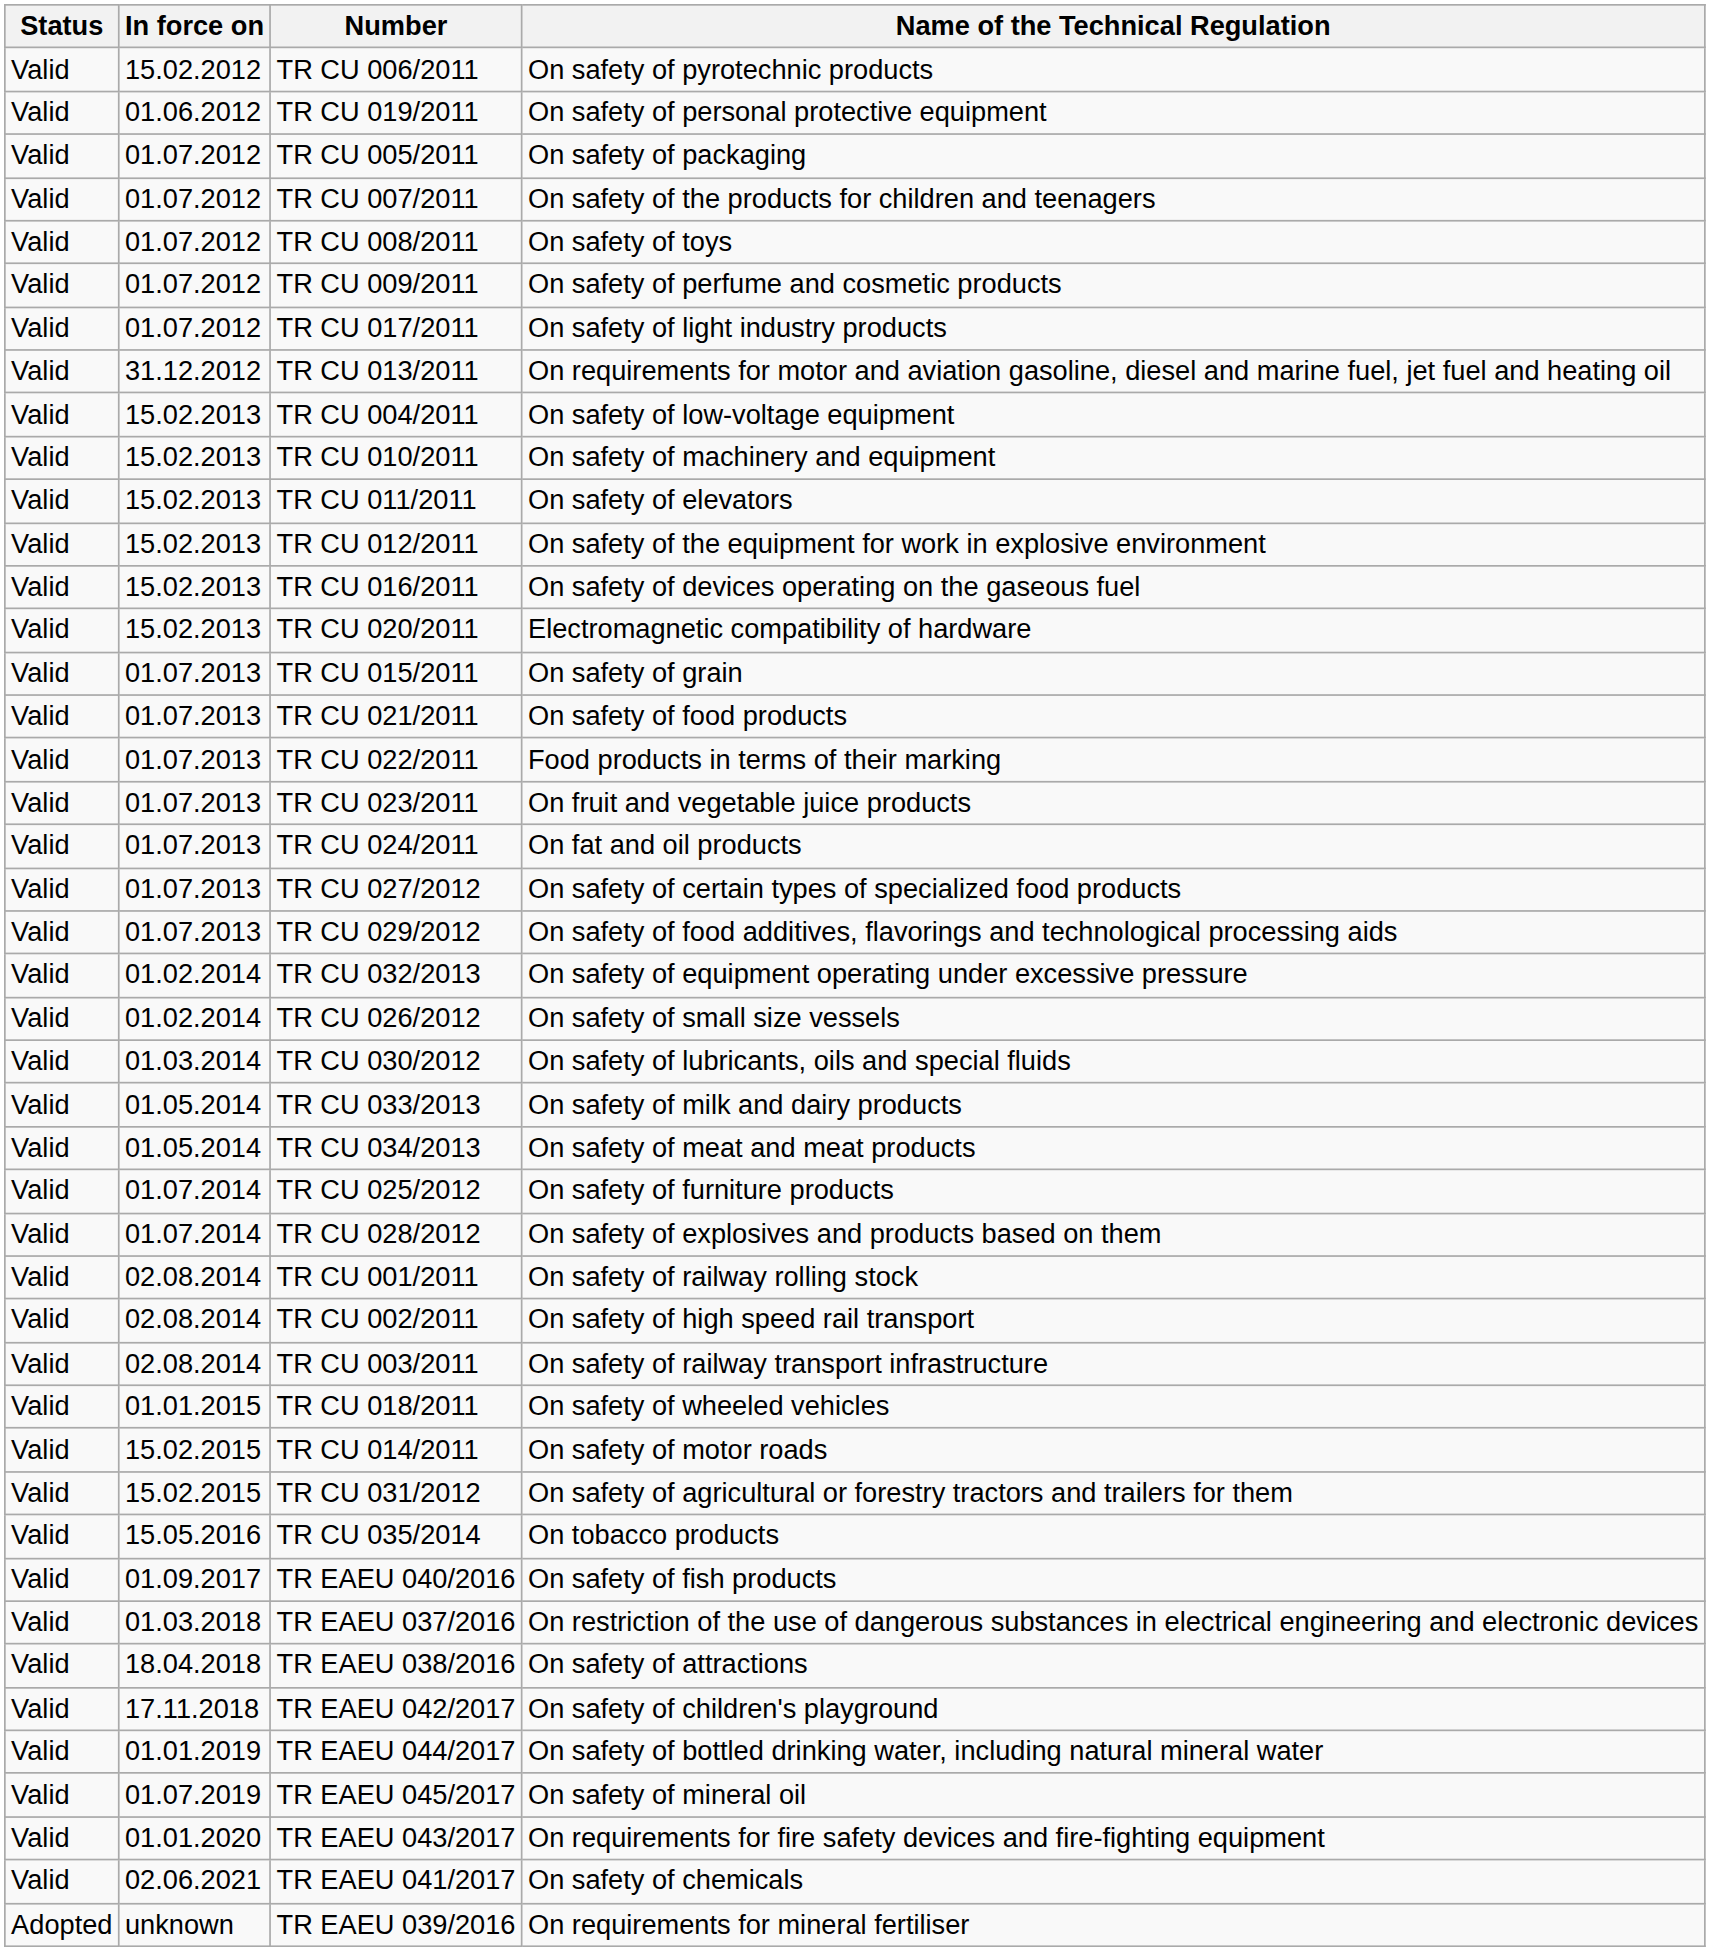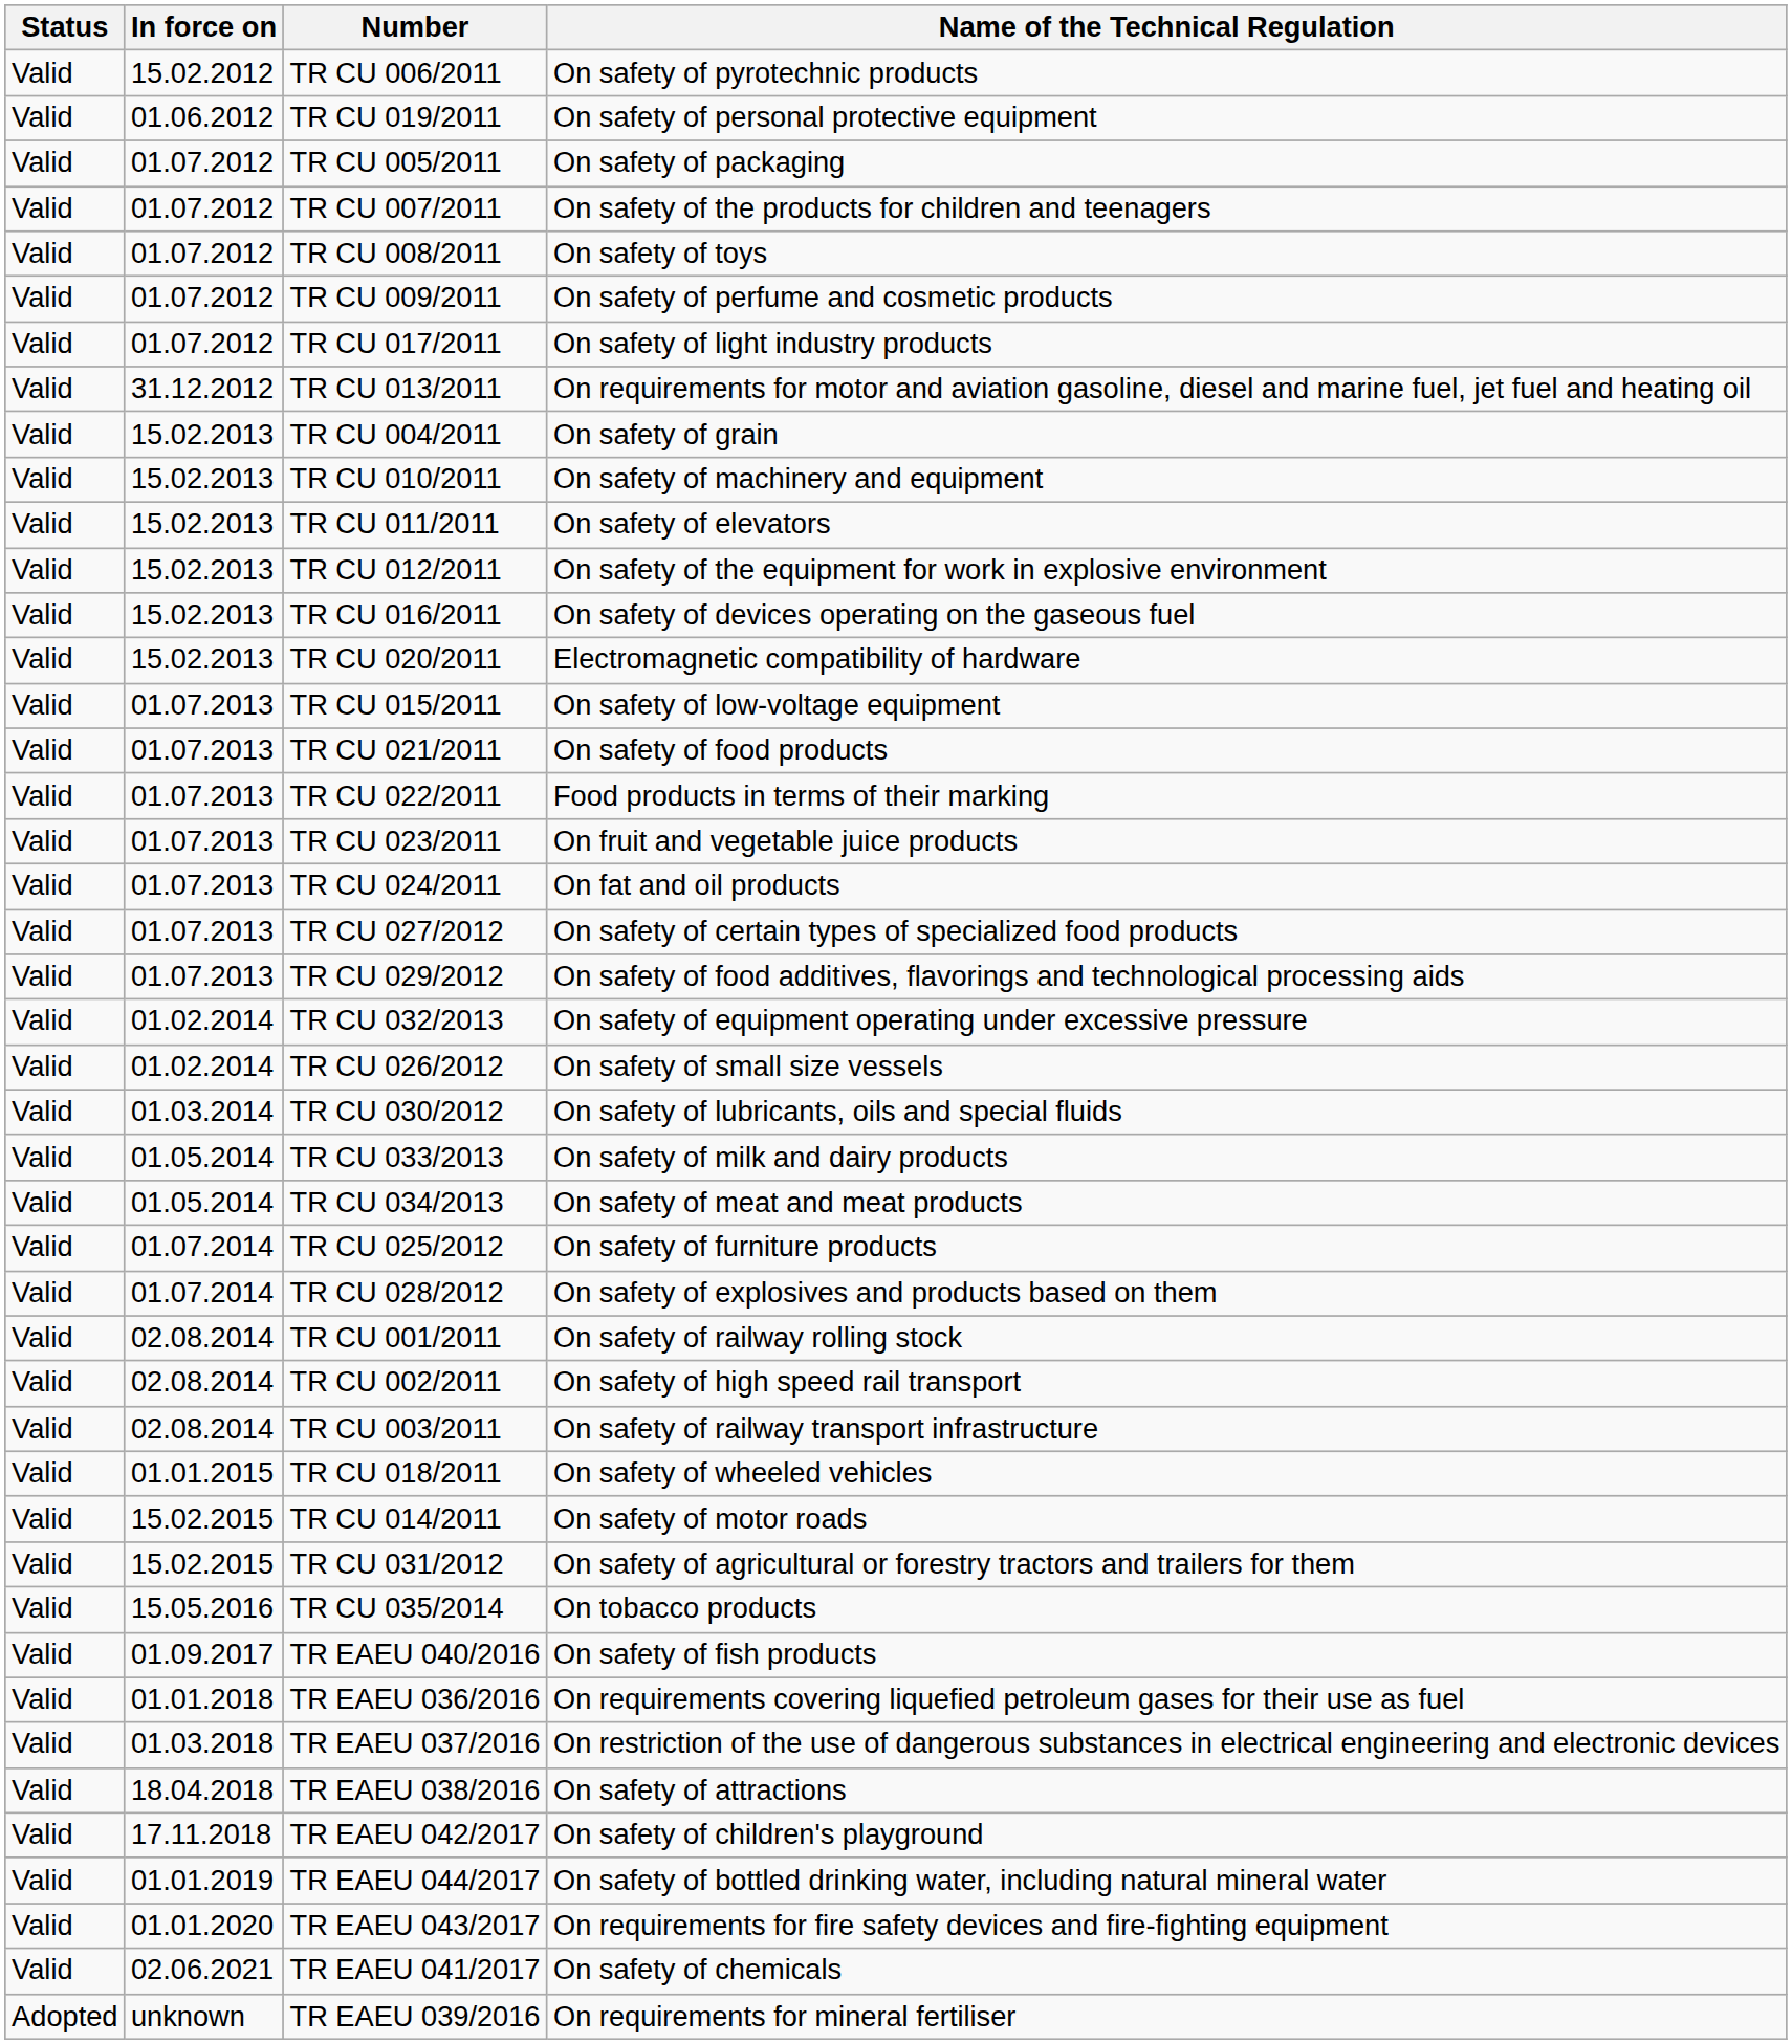 <table class="wikitable">
 <tr>
 <th>Status</th>
 <th>In force on</th>
 <th>Number</th>
 <th>Name of the Technical Regulation</th>
 </tr>
 <tr>
 <td>Valid</td>
 <td>15.02.2012</td>
 <td>TR CU 006/2011</td>
 <td>On safety of pyrotechnic products</td>
 </tr>
 <tr>
 <td>Valid</td>
 <td>01.06.2012</td>
 <td>TR CU 019/2011</td>
 <td>On safety of personal protective equipment</td>
 </tr>
 <tr>
 <td>Valid</td>
 <td>01.07.2012</td>
 <td>TR CU 005/2011</td>
 <td>On safety of packaging</td>
 </tr>
 <tr>
 <td>Valid</td>
 <td>01.07.2012</td>
 <td>TR CU 007/2011</td>
 <td>On safety of the products for children and teenagers</td>
 </tr>
 <tr>
 <td>Valid</td>
 <td>01.07.2012</td>
 <td>TR CU 008/2011</td>
 <td>On safety of toys</td>
 </tr>
 <tr>
 <td>Valid</td>
 <td>01.07.2012</td>
 <td>TR CU 009/2011</td>
 <td>On safety of perfume and cosmetic products</td>
 </tr>
 <tr>
 <td>Valid</td>
 <td>01.07.2012</td>
 <td>TR CU 017/2011</td>
 <td>On safety of light industry products</td>
 </tr>
 <tr>
 <td>Valid</td>
 <td>31.12.2012</td>
 <td>TR CU 013/2011</td>
 <td>On requirements for motor and aviation gasoline, diesel and marine fuel, jet fuel and heating oil</td>
 </tr>
 <tr>
 <td>Valid</td>
 <td>15.02.2013</td>
 <td>TR CU 004/2011</td>
-<td>On safety of low-voltage equipment</td>
+<td>On safety of grain</td>
 </tr>
 <tr>
 <td>Valid</td>
 <td>15.02.2013</td>
 <td>TR CU 010/2011</td>
 <td>On safety of machinery and equipment</td>
 </tr>
 <tr>
 <td>Valid</td>
 <td>15.02.2013</td>
 <td>TR CU 011/2011</td>
 <td>On safety of elevators</td>
 </tr>
 <tr>
 <td>Valid</td>
 <td>15.02.2013</td>
 <td>TR CU 012/2011</td>
 <td>On safety of the equipment for work in explosive environment</td>
 </tr>
 <tr>
 <td>Valid</td>
 <td>15.02.2013</td>
 <td>TR CU 016/2011</td>
 <td>On safety of devices operating on the gaseous fuel</td>
 </tr>
 <tr>
 <td>Valid</td>
 <td>15.02.2013</td>
 <td>TR CU 020/2011</td>
 <td>Electromagnetic compatibility of hardware</td>
 </tr>
 <tr>
 <td>Valid</td>
 <td>01.07.2013</td>
 <td>TR CU 015/2011</td>
-<td>On safety of grain</td>
+<td>On safety of low-voltage equipment</td>
 </tr>
 <tr>
 <td>Valid</td>
 <td>01.07.2013</td>
 <td>TR CU 021/2011</td>
 <td>On safety of food products</td>
 </tr>
 <tr>
 <td>Valid</td>
 <td>01.07.2013</td>
 <td>TR CU 022/2011</td>
 <td>Food products in terms of their marking</td>
 </tr>
 <tr>
 <td>Valid</td>
 <td>01.07.2013</td>
 <td>TR CU 023/2011</td>
 <td>On fruit and vegetable juice products</td>
 </tr>
 <tr>
 <td>Valid</td>
 <td>01.07.2013</td>
 <td>TR CU 024/2011</td>
 <td>On fat and oil products</td>
 </tr>
 <tr>
 <td>Valid</td>
 <td>01.07.2013</td>
 <td>TR CU 027/2012</td>
 <td>On safety of certain types of specialized food products</td>
 </tr>
 <tr>
 <td>Valid</td>
 <td>01.07.2013</td>
 <td>TR CU 029/2012</td>
 <td>On safety of food additives, flavorings and technological processing aids</td>
 </tr>
 <tr>
 <td>Valid</td>
 <td>01.02.2014</td>
 <td>TR CU 032/2013</td>
 <td>On safety of equipment operating under excessive pressure</td>
 </tr>
 <tr>
 <td>Valid</td>
 <td>01.02.2014</td>
 <td>TR CU 026/2012</td>
 <td>On safety of small size vessels</td>
 </tr>
 <tr>
 <td>Valid</td>
 <td>01.03.2014</td>
 <td>TR CU 030/2012</td>
 <td>On safety of lubricants, oils and special fluids</td>
 </tr>
 <tr>
 <td>Valid</td>
 <td>01.05.2014</td>
 <td>TR CU 033/2013</td>
 <td>On safety of milk and dairy products</td>
 </tr>
 <tr>
 <td>Valid</td>
 <td>01.05.2014</td>
 <td>TR CU 034/2013</td>
 <td>On safety of meat and meat products</td>
 </tr>
 <tr>
 <td>Valid</td>
 <td>01.07.2014</td>
 <td>TR CU 025/2012</td>
 <td>On safety of furniture products</td>
 </tr>
 <tr>
 <td>Valid</td>
 <td>01.07.2014</td>
 <td>TR CU 028/2012</td>
 <td>On safety of explosives and products based on them</td>
 </tr>
 <tr>
 <td>Valid</td>
 <td>02.08.2014</td>
 <td>TR CU 001/2011</td>
 <td>On safety of railway rolling stock</td>
 </tr>
 <tr>
 <td>Valid</td>
 <td>02.08.2014</td>
 <td>TR CU 002/2011</td>
 <td>On safety of high speed rail transport</td>
 </tr>
 <tr>
 <td>Valid</td>
 <td>02.08.2014</td>
 <td>TR CU 003/2011</td>
 <td>On safety of railway transport infrastructure</td>
 </tr>
 <tr>
 <td>Valid</td>
 <td>01.01.2015</td>
 <td>TR CU 018/2011</td>
 <td>On safety of wheeled vehicles</td>
 </tr>
 <tr>
 <td>Valid</td>
 <td>15.02.2015</td>
 <td>TR CU 014/2011</td>
 <td>On safety of motor roads</td>
 </tr>
 <tr>
 <td>Valid</td>
 <td>15.02.2015</td>
 <td>TR CU 031/2012</td>
 <td>On safety of agricultural or forestry tractors and trailers for them</td>
 </tr>
 <tr>
 <td>Valid</td>
 <td>15.05.2016</td>
 <td>TR CU 035/2014</td>
 <td>On tobacco products</td>
 </tr>
 <tr>
 <td>Valid</td>
 <td>01.09.2017</td>
 <td>TR EAEU 040/2016</td>
 <td>On safety of fish products</td>
 </tr>
 <tr>
 <td>Valid</td>
+<td>01.01.2018</td>
+<td>TR EAEU 036/2016</td>
+<td>On requirements covering liquefied petroleum gases for their use as fuel</td>
+</tr>
+<tr>
+<td>Valid</td>
 <td>01.03.2018</td>
 <td>TR EAEU 037/2016</td>
 <td>On restriction of the use of dangerous substances in electrical engineering and electronic devices</td>
 </tr>
 <tr>
 <td>Valid</td>
 <td>18.04.2018</td>
 <td>TR EAEU 038/2016</td>
 <td>On safety of attractions</td>
 </tr>
 <tr>
 <td>Valid</td>
 <td>17.11.2018</td>
 <td>TR EAEU 042/2017</td>
 <td>On safety of children's playground</td>
 </tr>
 <tr>
 <td>Valid</td>
 <td>01.01.2019</td>
 <td>TR EAEU 044/2017</td>
 <td>On safety of bottled drinking water, including natural mineral water</td>
 </tr>
 <tr>
 <td>Valid</td>
-<td>01.07.2019</td>
-<td>TR EAEU 045/2017</td>
-<td>On safety of mineral oil</td>
-</tr>
-<tr>
-<td>Valid</td>
 <td>01.01.2020</td>
 <td>TR EAEU 043/2017</td>
 <td>On requirements for fire safety devices and fire-fighting equipment</td>
 </tr>
 <tr>
 <td>Valid</td>
 <td>02.06.2021</td>
 <td>TR EAEU 041/2017</td>
 <td>On safety of chemicals</td>
 </tr>
 <tr>
 <td>Adopted</td>
 <td>unknown</td>
 <td>TR EAEU 039/2016</td>
 <td>On requirements for mineral fertiliser</td>
 </tr>
 </table>
